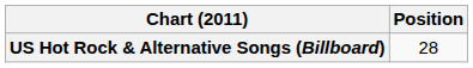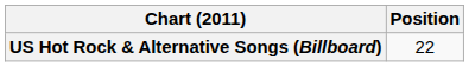 <table class="wikitable plainrowheaders" style="text-align:center">
 <tr>
 <th scope="col">Chart (2011)</th>
 <th scope="col">Position</th>
 </tr>
 <tr>
 <th scope="row">US Hot Rock & Alternative Songs (<em>Billboard</em>)</th>
-<td>28</td>
+<td>22</td>
 </tr>
 </table>
